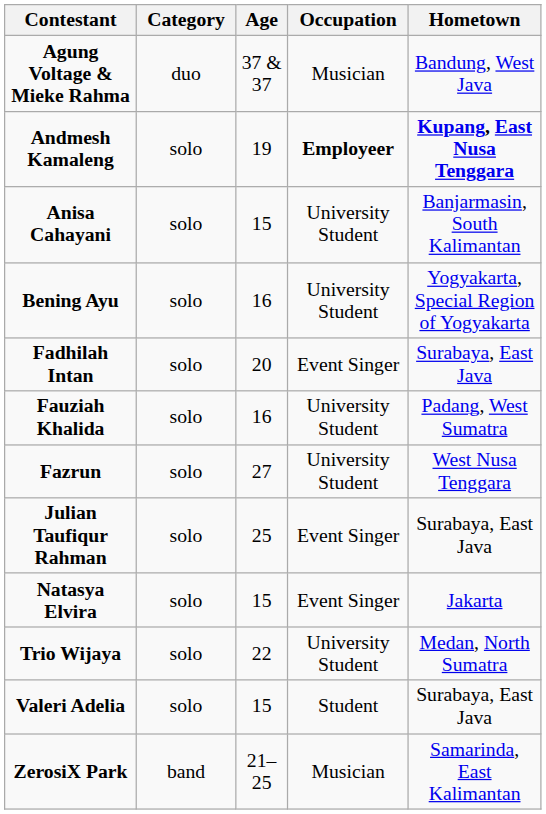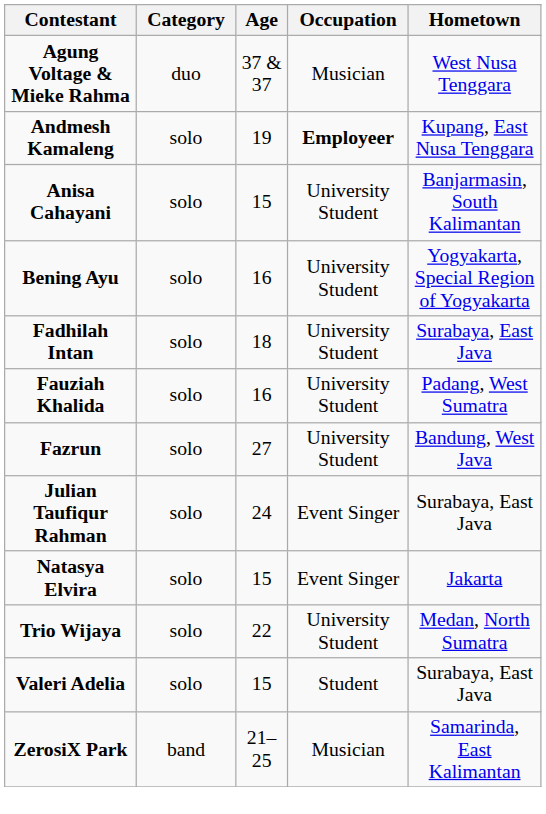 <table class="wikitable" style="text-align:center; width:70%;">
 <tr>
 <th scope="col" style="width:15%;">Contestant</th>
 <th scope="col" style="width:6%;">Category</th>
 <th scope="col" style="width:5%;">Age</th>
 <th scope="col" style="width:7%;">Occupation</th>
 <th scope="col" style="width:9%;">Hometown</th>
 </tr>
 <tr>
 <td><strong>Agung Voltage & Mieke Rahma</strong></td>
 <td>duo</td>
 <td>37 & 37</td>
 <td>Musician</td>
-<td> <a href='#'>Bandung</a>, <a href='#'>West Java</a></td>
+<td> <a href='#'>West Nusa Tenggara</a></td>
 </tr>
 <tr>
 <td><strong>Andmesh Kamaleng</strong></td>
 <td>solo</td>
 <td>19</td>
 <td><strong>Employeer</strong></td>
-<td><strong> <a href='#'>Kupang</a>, <a href='#'>East Nusa Tenggara</a></strong></td>
+<td> <a href='#'>Kupang</a>, <a href='#'>East Nusa Tenggara</a></td>
 </tr>
 <tr>
 <td><strong>Anisa Cahayani</strong></td>
 <td>solo</td>
 <td>15</td>
 <td>University Student</td>
 <td> <a href='#'>Banjarmasin</a>, <a href='#'>South Kalimantan</a></td>
 </tr>
 <tr>
 <td><strong>Bening Ayu</strong></td>
 <td>solo</td>
 <td>16</td>
 <td>University Student</td>
 <td> <a href='#'>Yogyakarta</a>, <a href='#'>Special Region of Yogyakarta</a></td>
 </tr>
 <tr>
 <td><strong>Fadhilah Intan</strong></td>
 <td>solo</td>
-<td>20</td>
-<td>Event Singer</td>
+<td>18</td>
+<td>University Student</td>
 <td> <a href='#'>Surabaya</a>, <a href='#'>East Java</a></td>
 </tr>
 <tr>
 <td><strong>Fauziah Khalida</strong></td>
 <td>solo</td>
 <td>16</td>
 <td>University Student</td>
 <td> <a href='#'>Padang</a>, <a href='#'>West Sumatra</a></td>
 </tr>
 <tr>
 <td><strong>Fazrun</strong></td>
 <td>solo</td>
 <td>27</td>
 <td>University Student</td>
-<td> <a href='#'>West Nusa Tenggara</a></td>
+<td> <a href='#'>Bandung</a>, <a href='#'>West Java</a></td>
 </tr>
 <tr>
 <td><strong>Julian Taufiqur Rahman</strong></td>
 <td>solo</td>
-<td>25</td>
+<td>24</td>
 <td>Event Singer</td>
 <td> Surabaya, East Java</td>
 </tr>
 <tr>
 <td><strong>Natasya Elvira</strong></td>
 <td>solo</td>
 <td>15</td>
 <td>Event Singer</td>
 <td> <a href='#'>Jakarta</a></td>
 </tr>
 <tr>
 <td><strong>Trio Wijaya</strong></td>
 <td>solo</td>
 <td>22</td>
 <td>University Student</td>
 <td> <a href='#'>Medan</a>, <a href='#'>North Sumatra</a></td>
 </tr>
 <tr>
 <td><strong>Valeri Adelia</strong></td>
 <td>solo</td>
 <td>15</td>
 <td>Student</td>
 <td> Surabaya, East Java</td>
 </tr>
 <tr>
 <td><strong>ZerosiX Park</strong></td>
 <td>band</td>
 <td>21–25</td>
 <td>Musician</td>
 <td> <a href='#'>Samarinda</a>, <a href='#'>East Kalimantan</a></td>
 </tr>
 </table>
